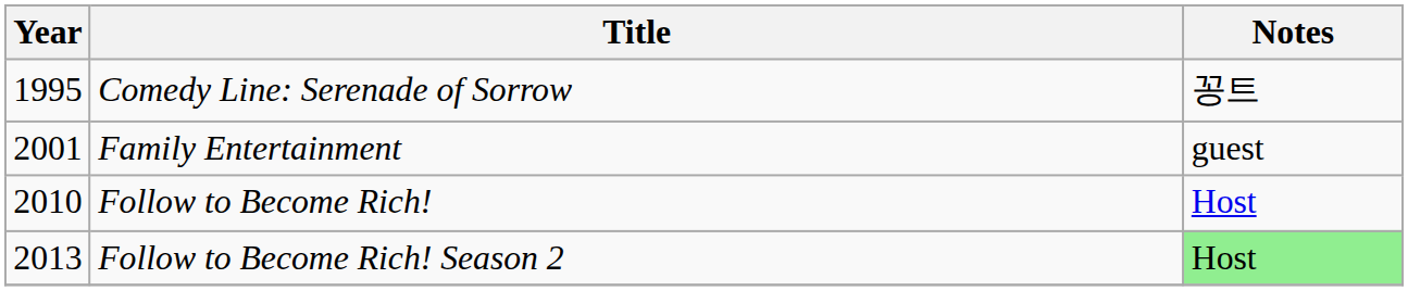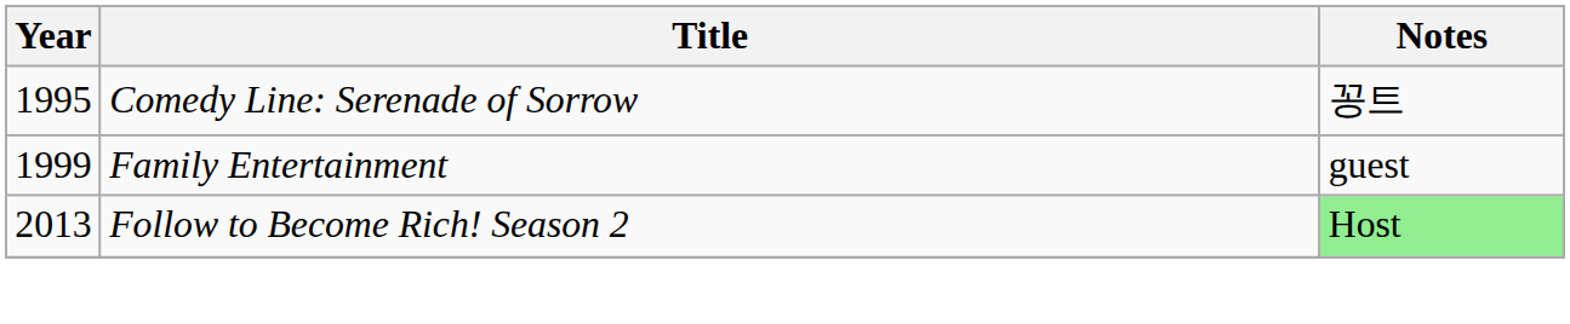 <table class="wikitable" style="width:650px">
 <tr>
 <th width=10>Year</th>
 <th>Title</th>
 <th>Notes</th>
 </tr>
 <tr>
 <td>1995</td>
 <td><em>Comedy Line: Serenade of Sorrow</em></td>
 <td>꽁트</td>
 </tr>
 <tr>
-<td>2001</td>
+<td>1999</td>
 <td><em>Family Entertainment</em></td>
 <td>guest</td>
-</tr>
-<tr>
-<td>2010</td>
-<td><em>Follow to Become Rich!</em></td>
-<td><a href='#'>Host</a></td>
 </tr>
 <tr>
 <td>2013</td>
 <td><em>Follow to Become Rich! Season 2</em></td>
 <td style="background: lightgreen;">Host</td>
 </tr>
 <tr>
 </tr>
 </table>
